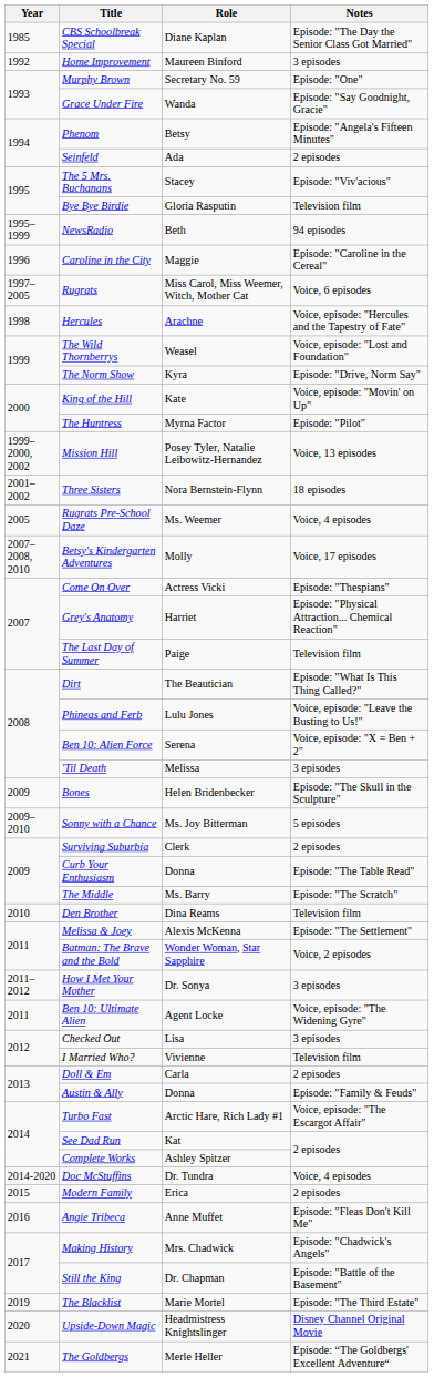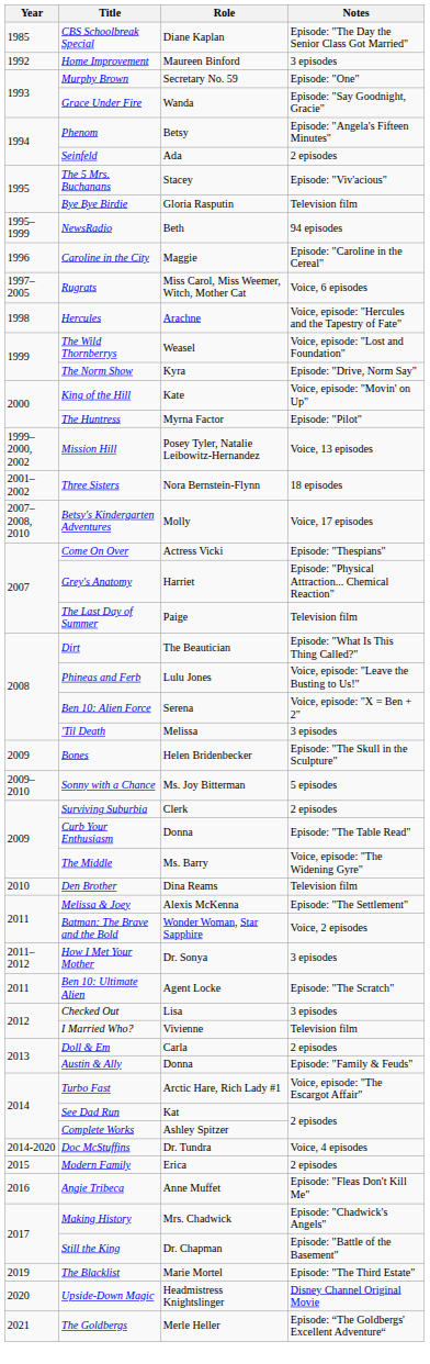 <table class="wikitable sortable">
 <tr>
 <th>Year</th>
 <th>Title</th>
 <th>Role</th>
 <th>Notes</th>
 </tr>
 <tr>
 <td>1985</td>
 <td><em><a href='#'>CBS Schoolbreak Special</a></em></td>
 <td>Diane Kaplan</td>
 <td>Episode: "The Day the Senior Class Got Married"</td>
 </tr>
 <tr>
 <td>1992</td>
 <td><em><a href='#'>Home Improvement</a></em></td>
 <td>Maureen Binford</td>
 <td>3 episodes</td>
 </tr>
 <tr>
 <td rowspan=2>1993</td>
 <td><em><a href='#'>Murphy Brown</a></em></td>
 <td>Secretary No. 59</td>
 <td>Episode: "One"</td>
 </tr>
 <tr>
 <td><em><a href='#'>Grace Under Fire</a></em></td>
 <td>Wanda</td>
 <td>Episode: "Say Goodnight, Gracie"</td>
 </tr>
 <tr>
 <td rowspan=2>1994</td>
 <td><em><a href='#'>Phenom</a></em></td>
 <td>Betsy</td>
 <td>Episode: "Angela's Fifteen Minutes"</td>
 </tr>
 <tr>
 <td><em><a href='#'>Seinfeld</a></em></td>
 <td>Ada</td>
 <td>2 episodes</td>
 </tr>
 <tr>
 <td rowspan=2>1995</td>
 <td><em><a href='#'>The 5 Mrs. Buchanans</a></em></td>
 <td>Stacey</td>
 <td>Episode: "Viv'acious"</td>
 </tr>
 <tr>
 <td><em><a href='#'>Bye Bye Birdie</a></em></td>
 <td>Gloria Rasputin</td>
 <td>Television film</td>
 </tr>
 <tr>
 <td>1995–1999</td>
 <td><em><a href='#'>NewsRadio</a></em></td>
 <td>Beth</td>
 <td>94 episodes</td>
 </tr>
 <tr>
 <td>1996</td>
 <td><em><a href='#'>Caroline in the City</a></em></td>
 <td>Maggie</td>
 <td>Episode: "Caroline in the Cereal"</td>
 </tr>
 <tr>
 <td>1997–2005</td>
 <td><em><a href='#'>Rugrats</a></em></td>
 <td>Miss Carol, Miss Weemer, Witch, Mother Cat</td>
 <td>Voice, 6 episodes</td>
 </tr>
 <tr>
 <td>1998</td>
 <td><em><a href='#'>Hercules</a></em></td>
 <td><a href='#'>Arachne</a></td>
 <td>Voice, episode: "Hercules and the Tapestry of Fate"</td>
 </tr>
 <tr>
 <td rowspan=2>1999</td>
 <td><em><a href='#'>The Wild Thornberrys</a></em></td>
 <td>Weasel</td>
 <td>Voice, episode: "Lost and Foundation"</td>
 </tr>
 <tr>
 <td><em><a href='#'>The Norm Show</a></em></td>
 <td>Kyra</td>
 <td>Episode: "Drive, Norm Say"</td>
 </tr>
 <tr>
 <td rowspan=2>2000</td>
 <td><em><a href='#'>King of the Hill</a></em></td>
 <td>Kate</td>
 <td>Voice, episode: "Movin' on Up"</td>
 </tr>
 <tr>
 <td><em><a href='#'>The Huntress</a></em></td>
 <td>Myrna Factor</td>
 <td>Episode: "Pilot"</td>
 </tr>
 <tr>
 <td>1999–2000, 2002</td>
 <td><em><a href='#'>Mission Hill</a></em></td>
 <td>Posey Tyler, Natalie Leibowitz-Hernandez</td>
 <td>Voice, 13 episodes</td>
 </tr>
 <tr>
 <td>2001–2002</td>
 <td><em><a href='#'>Three Sisters</a></em></td>
 <td>Nora Bernstein-Flynn</td>
 <td>18 episodes</td>
 </tr>
 <tr>
-<td>2005</td>
-<td><em><a href='#'>Rugrats Pre-School Daze</a></em></td>
-<td>Ms. Weemer</td>
-<td>Voice, 4 episodes</td>
-</tr>
-<tr>
 <td>2007–2008, 2010</td>
 <td><em><a href='#'>Betsy's Kindergarten Adventures</a></em></td>
 <td>Molly</td>
 <td>Voice, 17 episodes</td>
 </tr>
 <tr>
 <td rowspan=3>2007</td>
 <td><em><a href='#'>Come On Over</a></em></td>
 <td>Actress Vicki</td>
 <td>Episode: "Thespians"</td>
 </tr>
 <tr>
 <td><em><a href='#'>Grey's Anatomy</a></em></td>
 <td>Harriet</td>
 <td>Episode: "Physical Attraction... Chemical Reaction"</td>
 </tr>
 <tr>
 <td><em><a href='#'>The Last Day of Summer</a></em></td>
 <td>Paige</td>
 <td>Television film</td>
 </tr>
 <tr>
 <td rowspan=4>2008</td>
 <td><em><a href='#'>Dirt</a></em></td>
 <td>The Beautician</td>
 <td>Episode: "What Is This Thing Called?"</td>
 </tr>
 <tr>
 <td><em><a href='#'>Phineas and Ferb</a></em></td>
 <td>Lulu Jones</td>
 <td>Voice, episode: "Leave the Busting to Us!"</td>
 </tr>
 <tr>
 <td><em><a href='#'>Ben 10: Alien Force</a></em></td>
 <td>Serena</td>
 <td>Voice, episode: "X = Ben + 2"</td>
 </tr>
 <tr>
 <td><em><a href='#'>'Til Death</a></em></td>
 <td>Melissa</td>
 <td>3 episodes</td>
 </tr>
 <tr>
 <td>2009</td>
 <td><em><a href='#'>Bones</a></em></td>
 <td>Helen Bridenbecker</td>
 <td>Episode: "The Skull in the Sculpture"</td>
 </tr>
 <tr>
 <td>2009–2010</td>
 <td><em><a href='#'>Sonny with a Chance</a></em></td>
 <td>Ms. Joy Bitterman</td>
 <td>5 episodes</td>
 </tr>
 <tr>
 <td rowspan=3>2009</td>
 <td><em><a href='#'>Surviving Suburbia</a></em></td>
 <td>Clerk</td>
 <td>2 episodes</td>
 </tr>
 <tr>
 <td><em><a href='#'>Curb Your Enthusiasm</a></em></td>
 <td>Donna</td>
 <td>Episode: "The Table Read"</td>
 </tr>
 <tr>
 <td><em><a href='#'>The Middle</a></em></td>
 <td>Ms. Barry</td>
-<td>Episode: "The Scratch"</td>
+<td>Voice, episode: "The Widening Gyre"</td>
 </tr>
 <tr>
 <td>2010</td>
 <td><em><a href='#'>Den Brother</a></em></td>
 <td>Dina Reams</td>
 <td>Television film</td>
 </tr>
 <tr>
 <td rowspan=2>2011</td>
 <td><em><a href='#'>Melissa & Joey</a></em></td>
 <td>Alexis McKenna</td>
 <td>Episode: "The Settlement"</td>
 </tr>
 <tr>
 <td><em><a href='#'>Batman: The Brave and the Bold</a></em></td>
 <td><a href='#'>Wonder Woman</a>, <a href='#'>Star Sapphire</a></td>
 <td>Voice, 2 episodes</td>
 </tr>
 <tr>
 <td>2011–2012</td>
 <td><em><a href='#'>How I Met Your Mother</a></em></td>
 <td>Dr. Sonya</td>
 <td>3 episodes</td>
 </tr>
 <tr>
 <td>2011</td>
 <td><em><a href='#'>Ben 10: Ultimate Alien</a></em></td>
 <td>Agent Locke</td>
-<td>Voice, episode: "The Widening Gyre"</td>
+<td>Episode: "The Scratch"</td>
 </tr>
 <tr>
 <td rowspan=2>2012</td>
 <td><em>Checked Out</em></td>
 <td>Lisa</td>
 <td>3 episodes</td>
 </tr>
 <tr>
 <td><em>I Married Who?</em></td>
 <td>Vivienne</td>
 <td>Television film</td>
 </tr>
 <tr>
 <td rowspan=2>2013</td>
 <td><em><a href='#'>Doll & Em</a></em></td>
 <td>Carla</td>
 <td>2 episodes</td>
 </tr>
 <tr>
 <td><em><a href='#'>Austin & Ally</a></em></td>
 <td>Donna</td>
 <td>Episode: "Family & Feuds"</td>
 </tr>
 <tr>
 <td rowspan=3>2014</td>
 <td><em><a href='#'>Turbo Fast</a></em></td>
 <td>Arctic Hare, Rich Lady #1</td>
 <td>Voice, episode: "The Escargot Affair"</td>
 </tr>
 <tr>
 <td><em><a href='#'>See Dad Run</a></em></td>
 <td>Kat</td>
 <td rowspan=2>2 episodes</td>
 </tr>
 <tr>
 <td><em><a href='#'>Complete Works</a></em></td>
 <td>Ashley Spitzer</td>
 </tr>
 <tr>
 <td>2014-2020</td>
 <td><em><a href='#'>Doc McStuffins</a></em></td>
 <td>Dr. Tundra</td>
 <td>Voice, 4 episodes</td>
 </tr>
 <tr>
 <td>2015</td>
 <td><em><a href='#'>Modern Family</a></em></td>
 <td>Erica</td>
 <td>2 episodes</td>
 </tr>
 <tr>
 <td>2016</td>
 <td><em><a href='#'>Angie Tribeca</a></em></td>
 <td>Anne Muffet</td>
 <td>Episode: "Fleas Don't Kill Me"</td>
 </tr>
 <tr>
 <td rowspan=2>2017</td>
 <td><em><a href='#'>Making History</a></em></td>
 <td>Mrs. Chadwick</td>
 <td>Episode: "Chadwick's Angels"</td>
 </tr>
 <tr>
 <td><em><a href='#'>Still the King</a></em></td>
 <td>Dr. Chapman</td>
 <td>Episode: "Battle of the Basement"</td>
 </tr>
 <tr>
 <td>2019</td>
 <td><em><a href='#'>The Blacklist</a></em></td>
 <td>Marie Mortel</td>
 <td>Episode: "The Third Estate"</td>
 </tr>
 <tr>
 <td>2020</td>
 <td><em><a href='#'>Upside-Down Magic</a></em></td>
 <td>Headmistress Knightslinger</td>
 <td><a href='#'>Disney Channel Original Movie</a></td>
 </tr>
 <tr>
 <td>2021</td>
 <td><em><a href='#'>The Goldbergs</a></em></td>
 <td>Merle Heller</td>
 <td>Episode: “The Goldbergs' Excellent Adventure“</td>
 </tr>
 </table>
